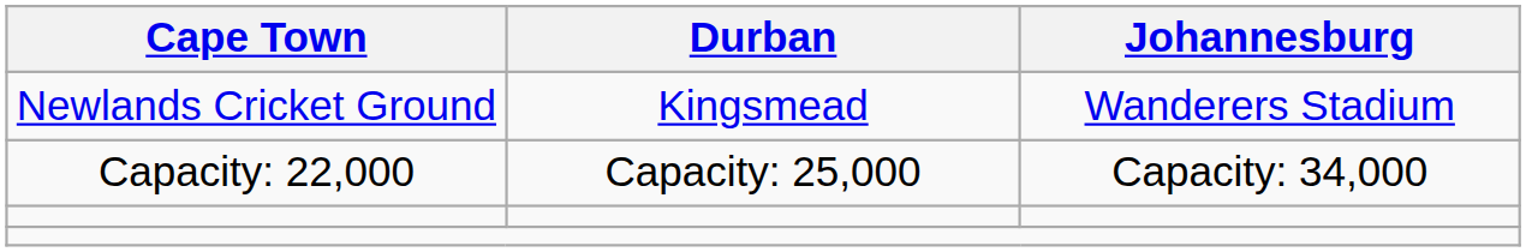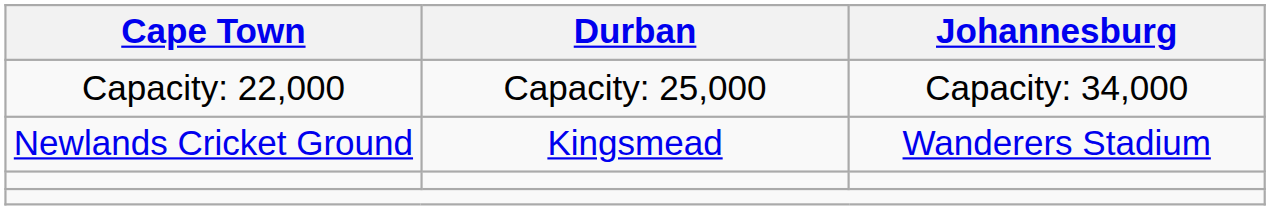 <table class="wikitable" style="text-align:center; margin: 1em auto">
 <tr>
 <th width="33%"><a href='#'>Cape Town</a></th>
 <th width="34%"><a href='#'>Durban</a></th>
 <th width="33%"><a href='#'>Johannesburg</a></th>
 </tr>
 <tr>
+<td>Capacity: 22,000</td>
+<td>Capacity: 25,000</td>
+<td>Capacity: 34,000</td>
+</tr>
+<tr>
 <td><a href='#'>Newlands Cricket Ground</a></td>
 <td><a href='#'>Kingsmead</a></td>
 <td><a href='#'>Wanderers Stadium</a></td>
-</tr>
-<tr>
-<td>Capacity: 22,000</td>
-<td>Capacity: 25,000</td>
-<td>Capacity: 34,000</td>
 </tr>
 <tr>
 <td></td>
 <td></td>
 <td></td>
 </tr>
 <tr>
 <td colspan=3></td>
 </tr>
 </table>
